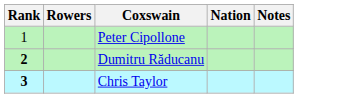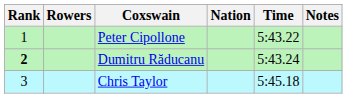 <table class="wikitable sortable" style="text-align:center">
 <tr>
 <th>Rank</th>
 <th>Rowers</th>
 <th>Coxswain</th>
 <th>Nation</th>
+<th>Time</th>
 <th>Notes</th>
 </tr>
 <tr bgcolor=bbf3bb>
 <td>1</td>
 <td></td>
 <td align=left><a href='#'>Peter Cipollone</a></td>
 <td align=left></td>
+<td>5:43.22</td>
 <td></td>
 </tr>
 <tr bgcolor=bbf3bb>
 <td><strong>2</strong></td>
 <td></td>
 <td align=left><a href='#'>Dumitru Răducanu</a></td>
 <td align=left></td>
+<td>5:43.24</td>
 <td></td>
 </tr>
 <tr bgcolor=bbf9ff>
-<td><strong>3</strong></td>
+<td>3</td>
 <td></td>
 <td align=left><a href='#'>Chris Taylor</a></td>
 <td align=left></td>
+<td>5:45.18</td>
 <td></td>
 </tr>
 </table>
